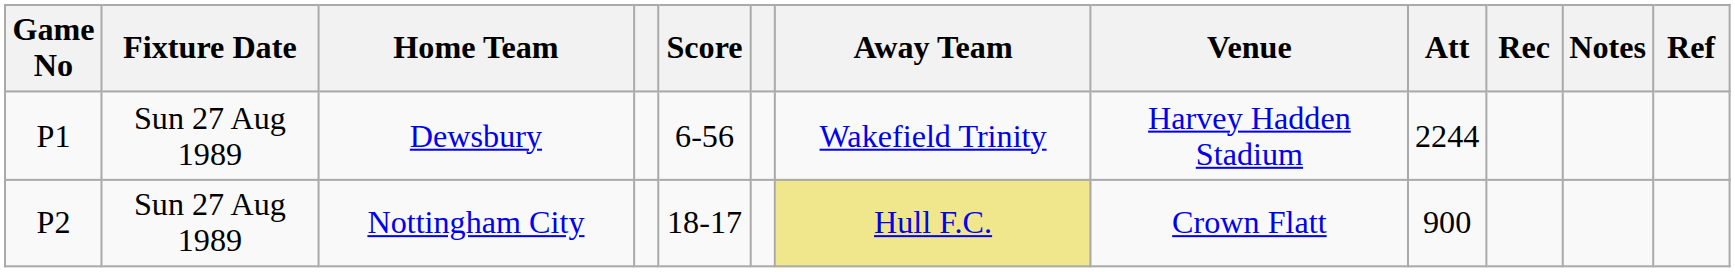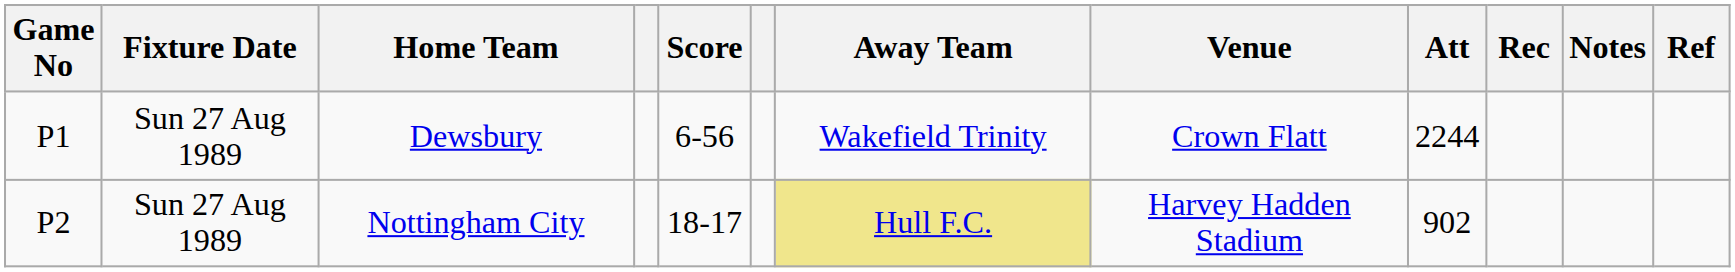 <table class="wikitable" style="text-align:center;">
 <tr>
 <th width=20 abbr="No">Game No</th>
 <th width=100 abbr="Date">Fixture Date</th>
 <th width=150 abbr="Home Team">Home Team</th>
 <th width=5 abbr="space"></th>
 <th width=20 abbr="Score">Score</th>
 <th width=5 abbr="space"></th>
 <th width=150 abbr="Away Team">Away Team</th>
 <th width=150 abbr="Venue">Venue</th>
 <th width=30 abbr="Att">Att</th>
 <th width=30 abbr="Rec">Rec</th>
 <th width=20 abbr="Notes">Notes</th>
 <th width=30 abbr="Ref">Ref</th>
 </tr>
 <tr>
 <td>P1</td>
 <td>Sun 27 Aug 1989</td>
 <td><a href='#'>Dewsbury</a></td>
 <td></td>
 <td>6-56</td>
 <td></td>
 <td><a href='#'>Wakefield Trinity</a></td>
-<td><a href='#'>Harvey Hadden Stadium</a></td>
+<td><a href='#'>Crown Flatt</a></td>
 <td>2244</td>
 <td></td>
 <td></td>
 <td></td>
 </tr>
 <tr>
 <td>P2</td>
 <td>Sun 27 Aug 1989</td>
 <td><a href='#'>Nottingham City</a></td>
 <td></td>
 <td>18-17</td>
 <td></td>
 <td style="background: khaki;"><a href='#'>Hull F.C.</a></td>
-<td><a href='#'>Crown Flatt</a></td>
-<td>900</td>
+<td><a href='#'>Harvey Hadden Stadium</a></td>
+<td>902</td>
 <td></td>
 <td></td>
 <td></td>
 </tr>
 </table>
